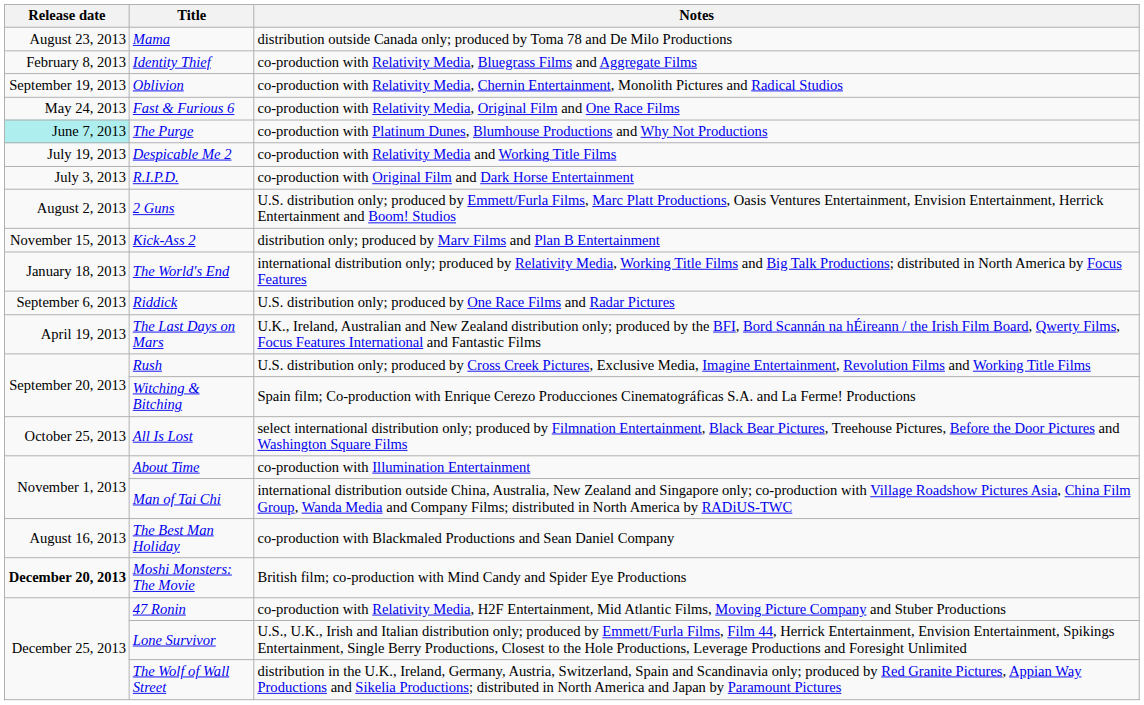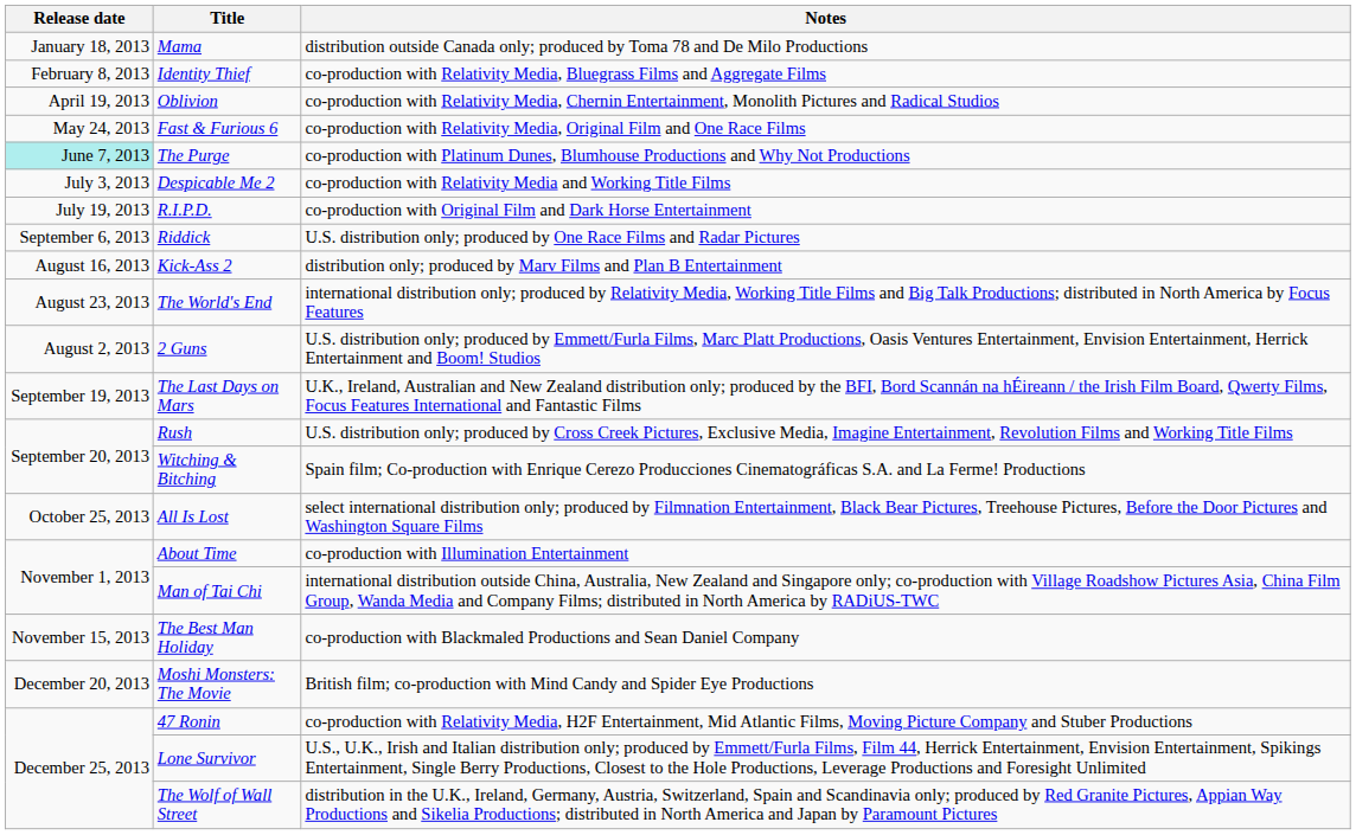 <table class="wikitable sortable">
 <tr>
 <th scope="col" style="width:130px;">Release date</th>
 <th>Title</th>
 <th>Notes</th>
 </tr>
 <tr>
-<td style="text-align:right;">August 23, 2013</td>
+<td style="text-align:right;">January 18, 2013</td>
 <td><em><a href='#'>Mama</a></em></td>
 <td>distribution outside Canada only; produced by Toma 78 and De Milo Productions</td>
 </tr>
 <tr>
 <td style="text-align:right;">February 8, 2013</td>
 <td><em><a href='#'>Identity Thief</a></em></td>
 <td>co-production with <a href='#'>Relativity Media</a>, <a href='#'>Bluegrass Films</a> and <a href='#'>Aggregate Films</a></td>
 </tr>
 <tr>
-<td style="text-align:right;">September 19, 2013</td>
+<td style="text-align:right;">April 19, 2013</td>
 <td><em><a href='#'>Oblivion</a></em></td>
 <td>co-production with <a href='#'>Relativity Media</a>, <a href='#'>Chernin Entertainment</a>, Monolith Pictures and <a href='#'>Radical Studios</a></td>
 </tr>
 <tr>
 <td style="text-align:right;">May 24, 2013</td>
 <td><em><a href='#'>Fast & Furious 6</a></em></td>
 <td>co-production with <a href='#'>Relativity Media</a>, <a href='#'>Original Film</a> and <a href='#'>One Race Films</a></td>
 </tr>
 <tr>
 <td style="background: paleturquoise; text-align:right;">June 7, 2013</td>
 <td><em><a href='#'>The Purge</a></em></td>
 <td>co-production with <a href='#'>Platinum Dunes</a>, <a href='#'>Blumhouse Productions</a> and <a href='#'>Why Not Productions</a></td>
 </tr>
 <tr>
-<td style="text-align:right;">July 19, 2013</td>
+<td style="text-align:right;">July 3, 2013</td>
 <td><em><a href='#'>Despicable Me 2</a></em></td>
 <td>co-production with <a href='#'>Relativity Media</a> and <a href='#'>Working Title Films</a></td>
 </tr>
 <tr>
-<td style="text-align:right;">July 3, 2013</td>
+<td style="text-align:right;">July 19, 2013</td>
 <td><em><a href='#'>R.I.P.D.</a></em></td>
 <td>co-production with <a href='#'>Original Film</a> and <a href='#'>Dark Horse Entertainment</a></td>
+</tr>
+<tr>
+<td style="text-align:right;">September 6, 2013</td>
+<td><em><a href='#'>Riddick</a></em></td>
+<td>U.S. distribution only; produced by <a href='#'>One Race Films</a> and <a href='#'>Radar Pictures</a></td>
+</tr>
+<tr>
+<td style="text-align:right;">August 16, 2013</td>
+<td><em><a href='#'>Kick-Ass 2</a></em></td>
+<td>distribution only; produced by <a href='#'>Marv Films</a> and <a href='#'>Plan B Entertainment</a></td>
+</tr>
+<tr>
+<td style="text-align:right;">August 23, 2013</td>
+<td><em><a href='#'>The World's End</a></em></td>
+<td>international distribution only; produced by <a href='#'>Relativity Media</a>, <a href='#'>Working Title Films</a> and <a href='#'>Big Talk Productions</a>; distributed in North America by <a href='#'>Focus Features</a></td>
 </tr>
 <tr>
 <td style="text-align:right;">August 2, 2013</td>
 <td><em><a href='#'>2 Guns</a></em></td>
 <td>U.S. distribution only; produced by <a href='#'>Emmett/Furla Films</a>, <a href='#'>Marc Platt Productions</a>, Oasis Ventures Entertainment, Envision Entertainment, Herrick Entertainment and <a href='#'>Boom! Studios</a></td>
 </tr>
 <tr>
-<td style="text-align:right;">November 15, 2013</td>
-<td><em><a href='#'>Kick-Ass 2</a></em></td>
-<td>distribution only; produced by <a href='#'>Marv Films</a> and <a href='#'>Plan B Entertainment</a></td>
-</tr>
-<tr>
-<td style="text-align:right;">January 18, 2013</td>
-<td><em><a href='#'>The World's End</a></em></td>
-<td>international distribution only; produced by <a href='#'>Relativity Media</a>, <a href='#'>Working Title Films</a> and <a href='#'>Big Talk Productions</a>; distributed in North America by <a href='#'>Focus Features</a></td>
-</tr>
-<tr>
-<td style="text-align:right;">September 6, 2013</td>
-<td><em><a href='#'>Riddick</a></em></td>
-<td>U.S. distribution only; produced by <a href='#'>One Race Films</a> and <a href='#'>Radar Pictures</a></td>
-</tr>
-<tr>
-<td style="text-align:right;">April 19, 2013</td>
+<td style="text-align:right;">September 19, 2013</td>
 <td><em><a href='#'>The Last Days on Mars</a></em></td>
 <td>U.K., Ireland, Australian and New Zealand distribution only; produced by the <a href='#'>BFI</a>, <a href='#'>Bord Scannán na hÉireann / the Irish Film Board</a>, <a href='#'>Qwerty Films</a>, <a href='#'> Focus Features International</a> and Fantastic Films</td>
 </tr>
 <tr>
 <td style="text-align:right;" rowspan="2">September 20, 2013</td>
 <td><em><a href='#'> Rush</a></em></td>
 <td>U.S. distribution only; produced by <a href='#'>Cross Creek Pictures</a>, Exclusive Media, <a href='#'>Imagine Entertainment</a>, <a href='#'>Revolution Films</a> and <a href='#'>Working Title Films</a></td>
 </tr>
 <tr>
 <td><em><a href='#'>Witching & Bitching</a></em></td>
 <td>Spain film; Co-production with Enrique Cerezo Producciones Cinematográficas S.A. and La Ferme! Productions</td>
 </tr>
 <tr>
 <td style="text-align:right;">October 25, 2013</td>
 <td><em><a href='#'>All Is Lost</a></em></td>
 <td>select international distribution only; produced by <a href='#'>Filmnation Entertainment</a>, <a href='#'>Black Bear Pictures</a>, Treehouse Pictures, <a href='#'>Before the Door Pictures</a> and <a href='#'>Washington Square Films</a></td>
 </tr>
 <tr>
 <td style="text-align:right;" rowspan="2">November 1, 2013</td>
 <td><em><a href='#'>About Time</a></em></td>
 <td>co-production with <a href='#'>Illumination Entertainment</a></td>
 </tr>
 <tr>
 <td><em><a href='#'>Man of Tai Chi</a></em></td>
 <td>international distribution outside China, Australia, New Zealand and Singapore only; co-production with <a href='#'>Village Roadshow Pictures Asia</a>, <a href='#'>China Film Group</a>, <a href='#'>Wanda Media</a> and Company Films; distributed in North America by <a href='#'>RADiUS-TWC</a></td>
 </tr>
 <tr>
-<td style="text-align:right;">August 16, 2013</td>
+<td style="text-align:right;">November 15, 2013</td>
 <td><em><a href='#'>The Best Man Holiday</a></em></td>
 <td>co-production with Blackmaled Productions and Sean Daniel Company</td>
 </tr>
 <tr>
-<td style="text-align:right;"><strong>December 20, 2013</strong></td>
+<td style="text-align:right;">December 20, 2013</td>
 <td><em><a href='#'>Moshi Monsters: The Movie</a></em></td>
 <td>British film; co-production with Mind Candy and Spider Eye Productions</td>
 </tr>
 <tr>
 <td style="text-align:right;" rowspan="3">December 25, 2013</td>
 <td><em><a href='#'>47 Ronin</a></em></td>
 <td>co-production with <a href='#'>Relativity Media</a>, H2F Entertainment, Mid Atlantic Films, <a href='#'>Moving Picture Company</a> and Stuber Productions</td>
 </tr>
 <tr>
 <td><em><a href='#'>Lone Survivor</a></em></td>
 <td>U.S., U.K., Irish and Italian distribution only; produced by <a href='#'>Emmett/Furla Films</a>, <a href='#'>Film 44</a>, Herrick Entertainment, Envision Entertainment, Spikings Entertainment, Single Berry Productions, Closest to the Hole Productions, Leverage Productions and Foresight Unlimited</td>
 </tr>
 <tr>
 <td><em><a href='#'>The Wolf of Wall Street</a></em></td>
 <td>distribution in the U.K., Ireland, Germany, Austria, Switzerland, Spain and Scandinavia only; produced by <a href='#'>Red Granite Pictures</a>, <a href='#'>Appian Way Productions</a> and <a href='#'>Sikelia Productions</a>; distributed in North America and Japan by <a href='#'>Paramount Pictures</a></td>
 </tr>
 </table>
